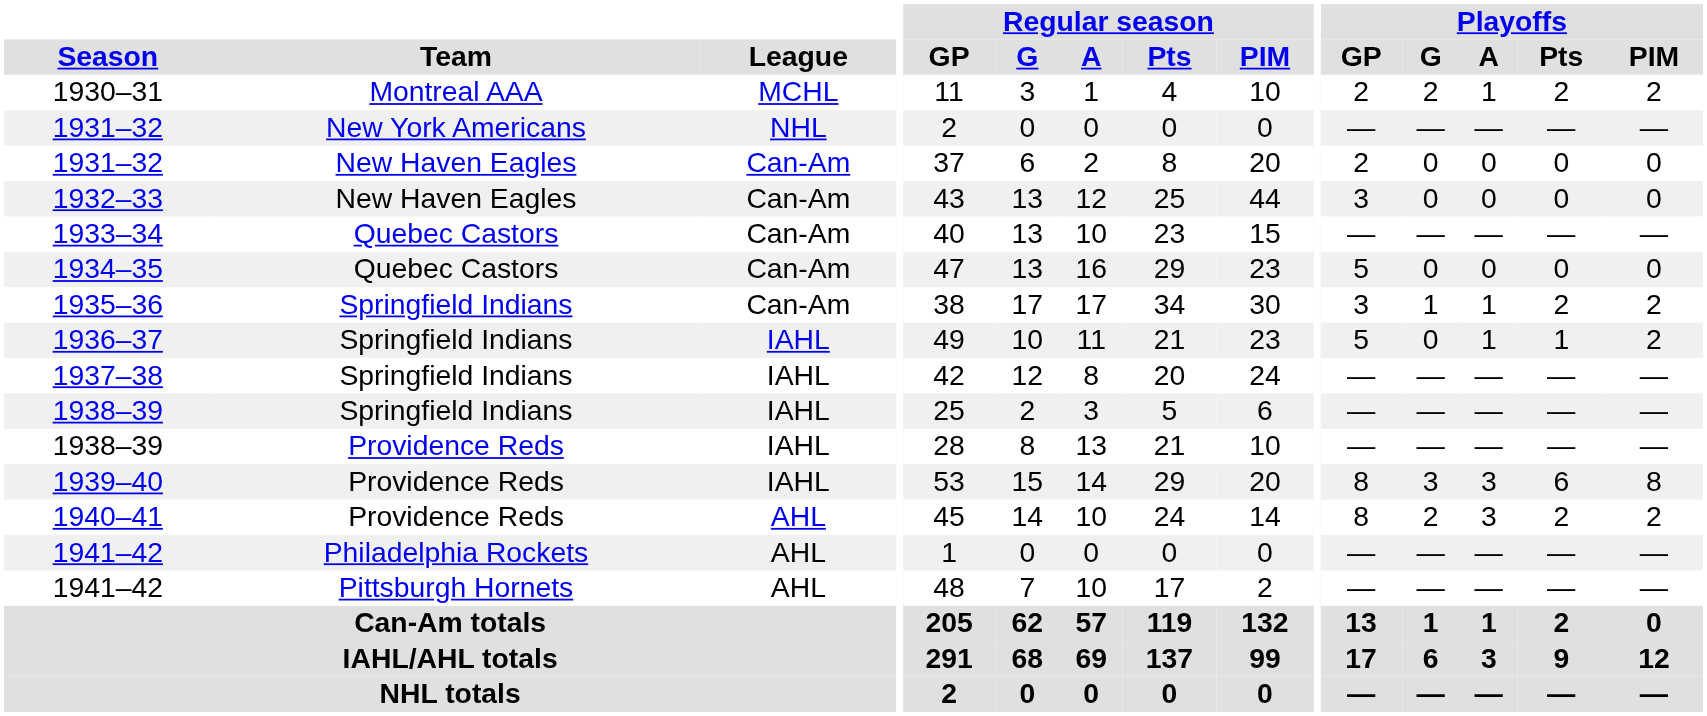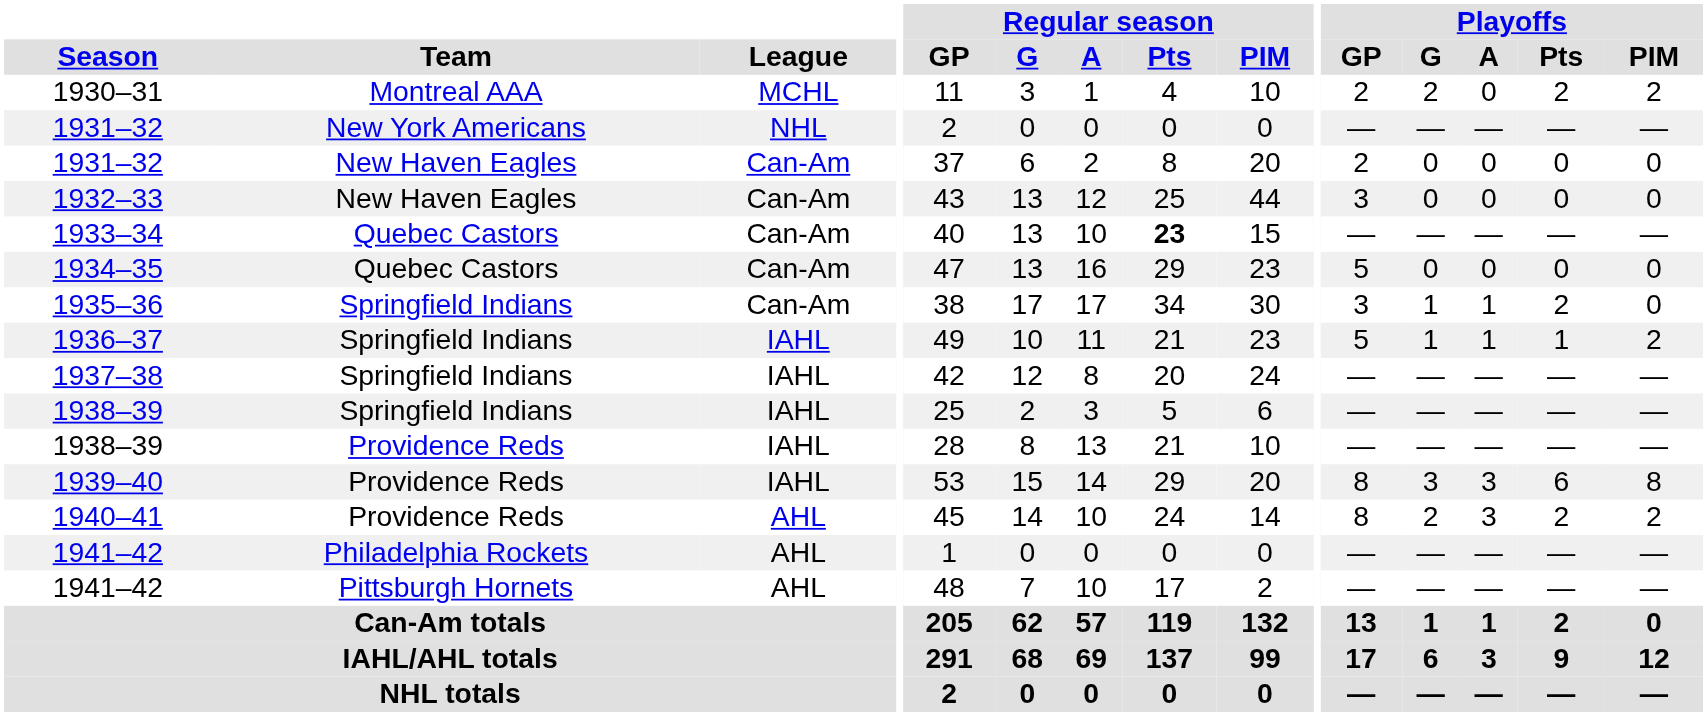 <table border="0" cellpadding="1" cellspacing="0" style="text-align:center; width:60em">
 <tr bgcolor="#e0e0e0">
 <th colspan="3" bgcolor="#ffffff"></th>
 <th rowspan="100" bgcolor="#ffffff"></th>
 <th colspan="5"><a href='#'>Regular season</a></th>
 <th rowspan="100" bgcolor="#ffffff"></th>
 <th colspan="5"><a href='#'>Playoffs</a></th>
 </tr>
 <tr bgcolor="#e0e0e0">
 <th><a href='#'>Season</a></th>
 <th>Team</th>
 <th>League</th>
 <th>GP</th>
 <th><a href='#'>G</a></th>
 <th><a href='#'>A</a></th>
 <th><a href='#'>Pts</a></th>
 <th><a href='#'>PIM</a></th>
 <th>GP</th>
 <th>G</th>
 <th>A</th>
 <th>Pts</th>
 <th>PIM</th>
 </tr>
 <tr>
 <td>1930–31</td>
 <td><a href='#'>Montreal AAA</a></td>
 <td><a href='#'>MCHL</a></td>
 <td>11</td>
 <td>3</td>
 <td>1</td>
 <td>4</td>
 <td>10</td>
 <td>2</td>
 <td>2</td>
-<td>1</td>
+<td>0</td>
 <td>2</td>
 <td>2</td>
 </tr>
 <tr bgcolor="#f0f0f0">
 <td><a href='#'>1931–32</a></td>
 <td><a href='#'>New York Americans</a></td>
 <td><a href='#'>NHL</a></td>
 <td>2</td>
 <td>0</td>
 <td>0</td>
 <td>0</td>
 <td>0</td>
 <td>—</td>
 <td>—</td>
 <td>—</td>
 <td>—</td>
 <td>—</td>
 </tr>
 <tr>
 <td><a href='#'>1931–32</a></td>
 <td><a href='#'>New Haven Eagles</a></td>
 <td><a href='#'>Can-Am</a></td>
 <td>37</td>
 <td>6</td>
 <td>2</td>
 <td>8</td>
 <td>20</td>
 <td>2</td>
 <td>0</td>
 <td>0</td>
 <td>0</td>
 <td>0</td>
 </tr>
 <tr bgcolor="#f0f0f0">
 <td><a href='#'>1932–33</a></td>
 <td>New Haven Eagles</td>
 <td>Can-Am</td>
 <td>43</td>
 <td>13</td>
 <td>12</td>
 <td>25</td>
 <td>44</td>
 <td>3</td>
 <td>0</td>
 <td>0</td>
 <td>0</td>
 <td>0</td>
 </tr>
 <tr>
 <td><a href='#'>1933–34</a></td>
 <td><a href='#'>Quebec Castors</a></td>
 <td>Can-Am</td>
 <td>40</td>
 <td>13</td>
 <td>10</td>
-<td>23</td>
+<td><strong>23</strong></td>
 <td>15</td>
 <td>—</td>
 <td>—</td>
 <td>—</td>
 <td>—</td>
 <td>—</td>
 </tr>
 <tr bgcolor="#f0f0f0">
 <td><a href='#'>1934–35</a></td>
 <td>Quebec Castors</td>
 <td>Can-Am</td>
 <td>47</td>
 <td>13</td>
 <td>16</td>
 <td>29</td>
 <td>23</td>
 <td>5</td>
 <td>0</td>
 <td>0</td>
 <td>0</td>
 <td>0</td>
 </tr>
 <tr>
 <td><a href='#'>1935–36</a></td>
 <td><a href='#'>Springfield Indians</a></td>
 <td>Can-Am</td>
 <td>38</td>
 <td>17</td>
 <td>17</td>
 <td>34</td>
 <td>30</td>
 <td>3</td>
 <td>1</td>
 <td>1</td>
 <td>2</td>
-<td>2</td>
+<td>0</td>
 </tr>
 <tr bgcolor="#f0f0f0">
 <td><a href='#'>1936–37</a></td>
 <td>Springfield Indians</td>
 <td><a href='#'>IAHL</a></td>
 <td>49</td>
 <td>10</td>
 <td>11</td>
 <td>21</td>
 <td>23</td>
 <td>5</td>
-<td>0</td>
+<td>1</td>
 <td>1</td>
 <td>1</td>
 <td>2</td>
 </tr>
 <tr>
 <td><a href='#'>1937–38</a></td>
 <td>Springfield Indians</td>
 <td>IAHL</td>
 <td>42</td>
 <td>12</td>
 <td>8</td>
 <td>20</td>
 <td>24</td>
 <td>—</td>
 <td>—</td>
 <td>—</td>
 <td>—</td>
 <td>—</td>
 </tr>
 <tr bgcolor="#f0f0f0">
 <td><a href='#'>1938–39</a></td>
 <td>Springfield Indians</td>
 <td>IAHL</td>
 <td>25</td>
 <td>2</td>
 <td>3</td>
 <td>5</td>
 <td>6</td>
 <td>—</td>
 <td>—</td>
 <td>—</td>
 <td>—</td>
 <td>—</td>
 </tr>
 <tr>
 <td>1938–39</td>
 <td><a href='#'>Providence Reds</a></td>
 <td>IAHL</td>
 <td>28</td>
 <td>8</td>
 <td>13</td>
 <td>21</td>
 <td>10</td>
 <td>—</td>
 <td>—</td>
 <td>—</td>
 <td>—</td>
 <td>—</td>
 </tr>
 <tr bgcolor="#f0f0f0">
 <td><a href='#'>1939–40</a></td>
 <td>Providence Reds</td>
 <td>IAHL</td>
 <td>53</td>
 <td>15</td>
 <td>14</td>
 <td>29</td>
 <td>20</td>
 <td>8</td>
 <td>3</td>
 <td>3</td>
 <td>6</td>
 <td>8</td>
 </tr>
 <tr>
 <td><a href='#'>1940–41</a></td>
 <td>Providence Reds</td>
 <td><a href='#'>AHL</a></td>
 <td>45</td>
 <td>14</td>
 <td>10</td>
 <td>24</td>
 <td>14</td>
 <td>8</td>
 <td>2</td>
 <td>3</td>
 <td>2</td>
 <td>2</td>
 </tr>
 <tr bgcolor="#f0f0f0">
 <td><a href='#'>1941–42</a></td>
 <td><a href='#'>Philadelphia Rockets</a></td>
 <td>AHL</td>
 <td>1</td>
 <td>0</td>
 <td>0</td>
 <td>0</td>
 <td>0</td>
 <td>—</td>
 <td>—</td>
 <td>—</td>
 <td>—</td>
 <td>—</td>
 </tr>
 <tr>
 <td>1941–42</td>
 <td><a href='#'>Pittsburgh Hornets</a></td>
 <td>AHL</td>
 <td>48</td>
 <td>7</td>
 <td>10</td>
 <td>17</td>
 <td>2</td>
 <td>—</td>
 <td>—</td>
 <td>—</td>
 <td>—</td>
 <td>—</td>
 </tr>
 <tr bgcolor="#e0e0e0">
 <th colspan="3">Can-Am totals</th>
 <th>205</th>
 <th>62</th>
 <th>57</th>
 <th>119</th>
 <th>132</th>
 <th>13</th>
 <th>1</th>
 <th>1</th>
 <th>2</th>
 <th>0</th>
 </tr>
 <tr bgcolor="#e0e0e0">
 <th colspan="3">IAHL/AHL totals</th>
 <th>291</th>
 <th>68</th>
 <th>69</th>
 <th>137</th>
 <th>99</th>
 <th>17</th>
 <th>6</th>
 <th>3</th>
 <th>9</th>
 <th>12</th>
 </tr>
 <tr bgcolor="#e0e0e0">
 <th colspan="3">NHL totals</th>
 <th>2</th>
 <th>0</th>
 <th>0</th>
 <th>0</th>
 <th>0</th>
 <th>—</th>
 <th>—</th>
 <th>—</th>
 <th>—</th>
 <th>—</th>
 </tr>
 </table>
